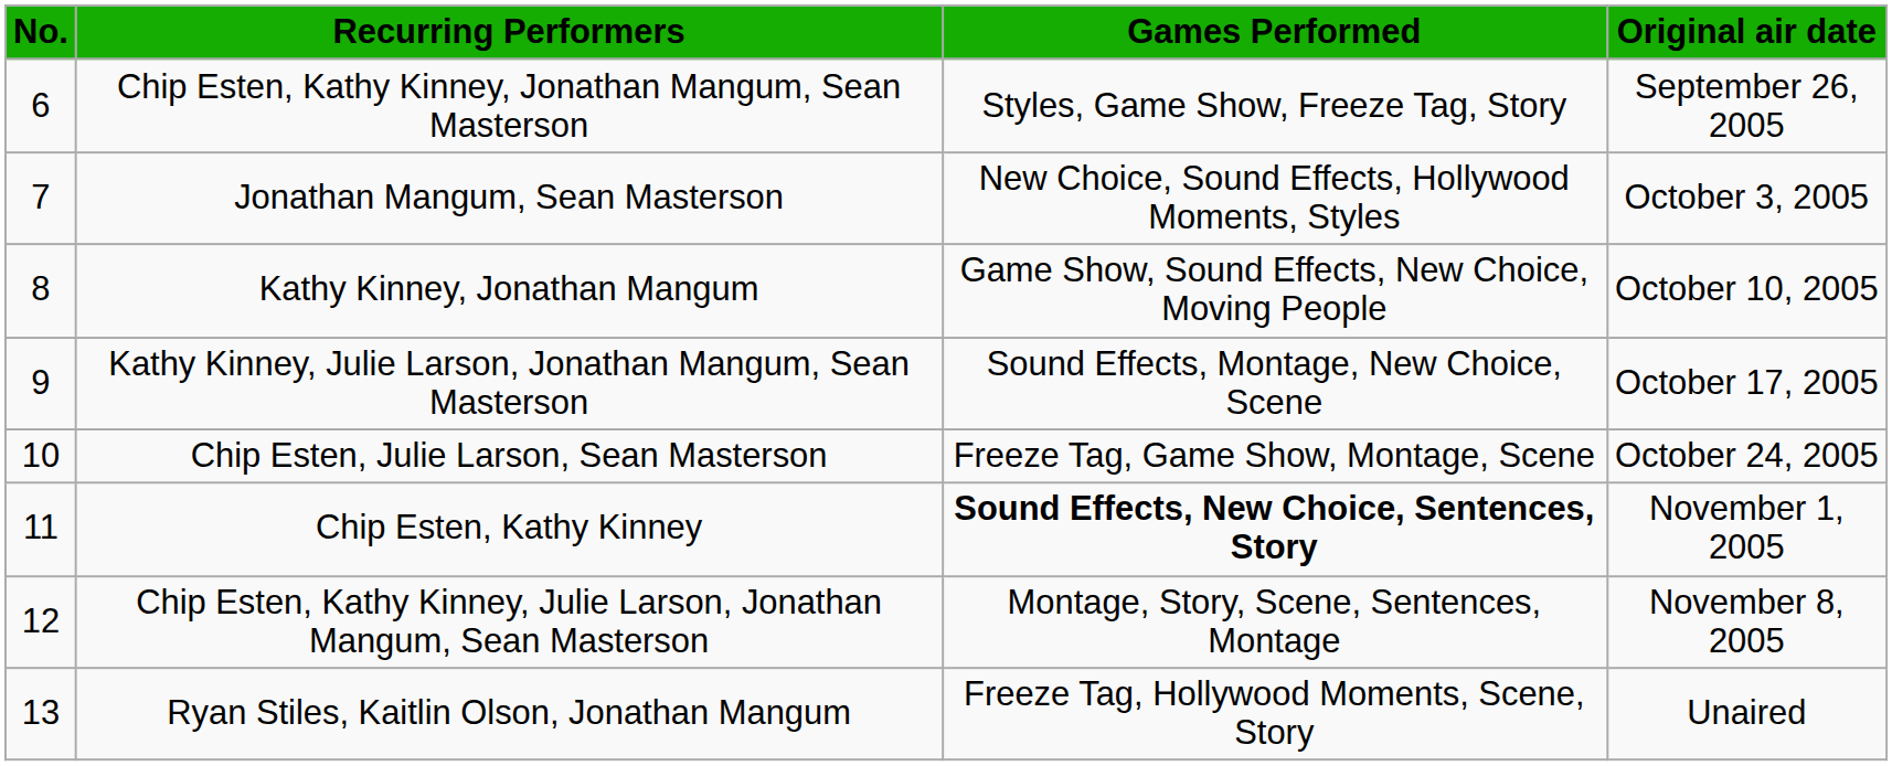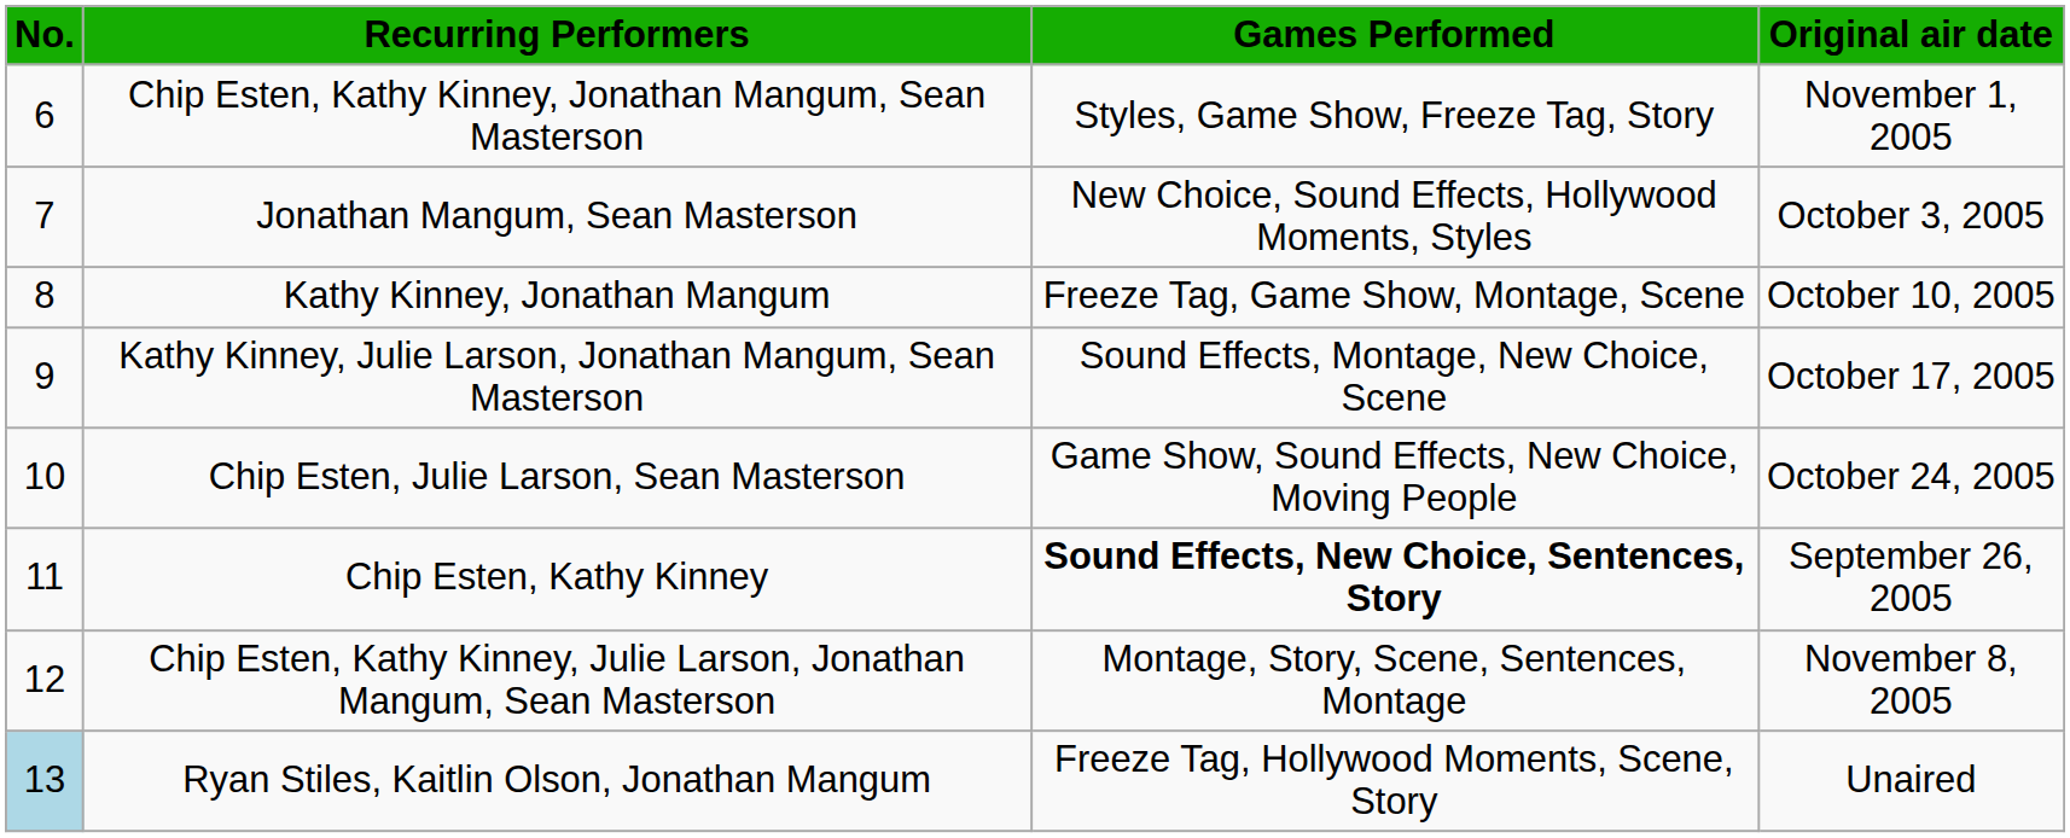 <table class="wikitable" border="1" style="width:100%; text-align: center;">
 <tr>
 <th style="background-color: #15AD02"><abbr>No.</abbr></th>
 <th style="background-color: #15AD02">Recurring Performers</th>
 <th style="background-color: #15AD02">Games Performed</th>
 <th style="background-color: #15AD02">Original air date</th>
 </tr>
 <tr>
 <td>6</td>
 <td>Chip Esten, Kathy Kinney, Jonathan Mangum, Sean Masterson</td>
 <td>Styles, Game Show, Freeze Tag, Story</td>
-<td>September 26, 2005</td>
+<td>November 1, 2005</td>
 </tr>
 <tr>
 <td>7</td>
 <td>Jonathan Mangum, Sean Masterson</td>
 <td>New Choice, Sound Effects, Hollywood Moments, Styles</td>
 <td>October 3, 2005</td>
 </tr>
 <tr>
 <td>8</td>
 <td>Kathy Kinney, Jonathan Mangum</td>
-<td>Game Show, Sound Effects, New Choice, Moving People</td>
+<td>Freeze Tag, Game Show, Montage, Scene</td>
 <td>October 10, 2005</td>
 </tr>
 <tr>
 <td>9</td>
 <td>Kathy Kinney, Julie Larson, Jonathan Mangum, Sean Masterson</td>
 <td>Sound Effects, Montage, New Choice, Scene</td>
 <td>October 17, 2005</td>
 </tr>
 <tr>
 <td>10</td>
 <td>Chip Esten, Julie Larson, Sean Masterson</td>
-<td>Freeze Tag, Game Show, Montage, Scene</td>
+<td>Game Show, Sound Effects, New Choice, Moving People</td>
 <td>October 24, 2005</td>
 </tr>
 <tr>
 <td>11</td>
 <td>Chip Esten, Kathy Kinney</td>
 <td><strong>Sound Effects, New Choice, Sentences, Story</strong></td>
-<td>November 1, 2005</td>
+<td>September 26, 2005</td>
 </tr>
 <tr>
 <td>12</td>
 <td>Chip Esten, Kathy Kinney, Julie Larson, Jonathan Mangum, Sean Masterson</td>
 <td>Montage, Story, Scene, Sentences, Montage</td>
 <td>November 8, 2005</td>
 </tr>
 <tr>
-<td>13</td>
+<td style="background: lightblue;">13</td>
 <td>Ryan Stiles, Kaitlin Olson, Jonathan Mangum</td>
 <td>Freeze Tag, Hollywood Moments, Scene, Story</td>
 <td>Unaired</td>
 </tr>
 </table>
